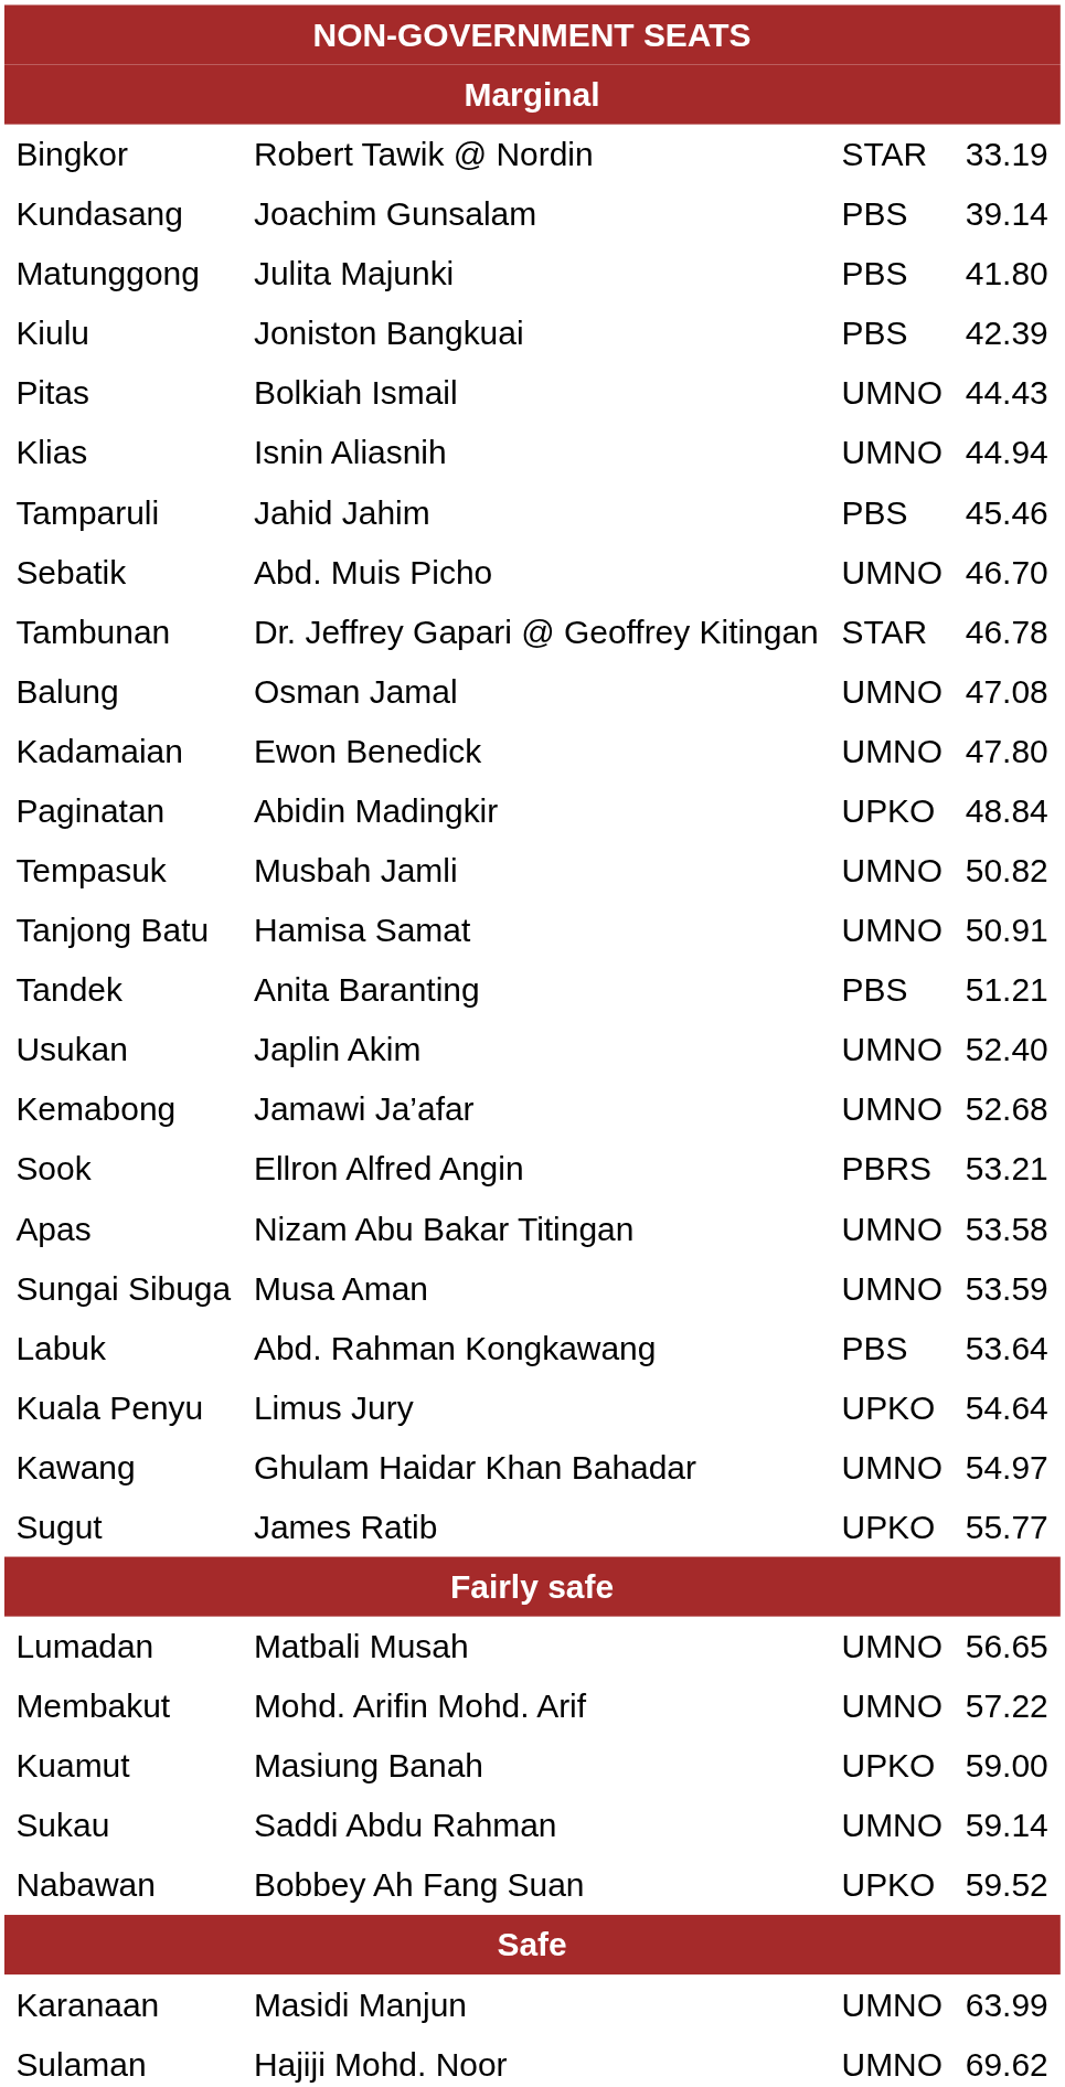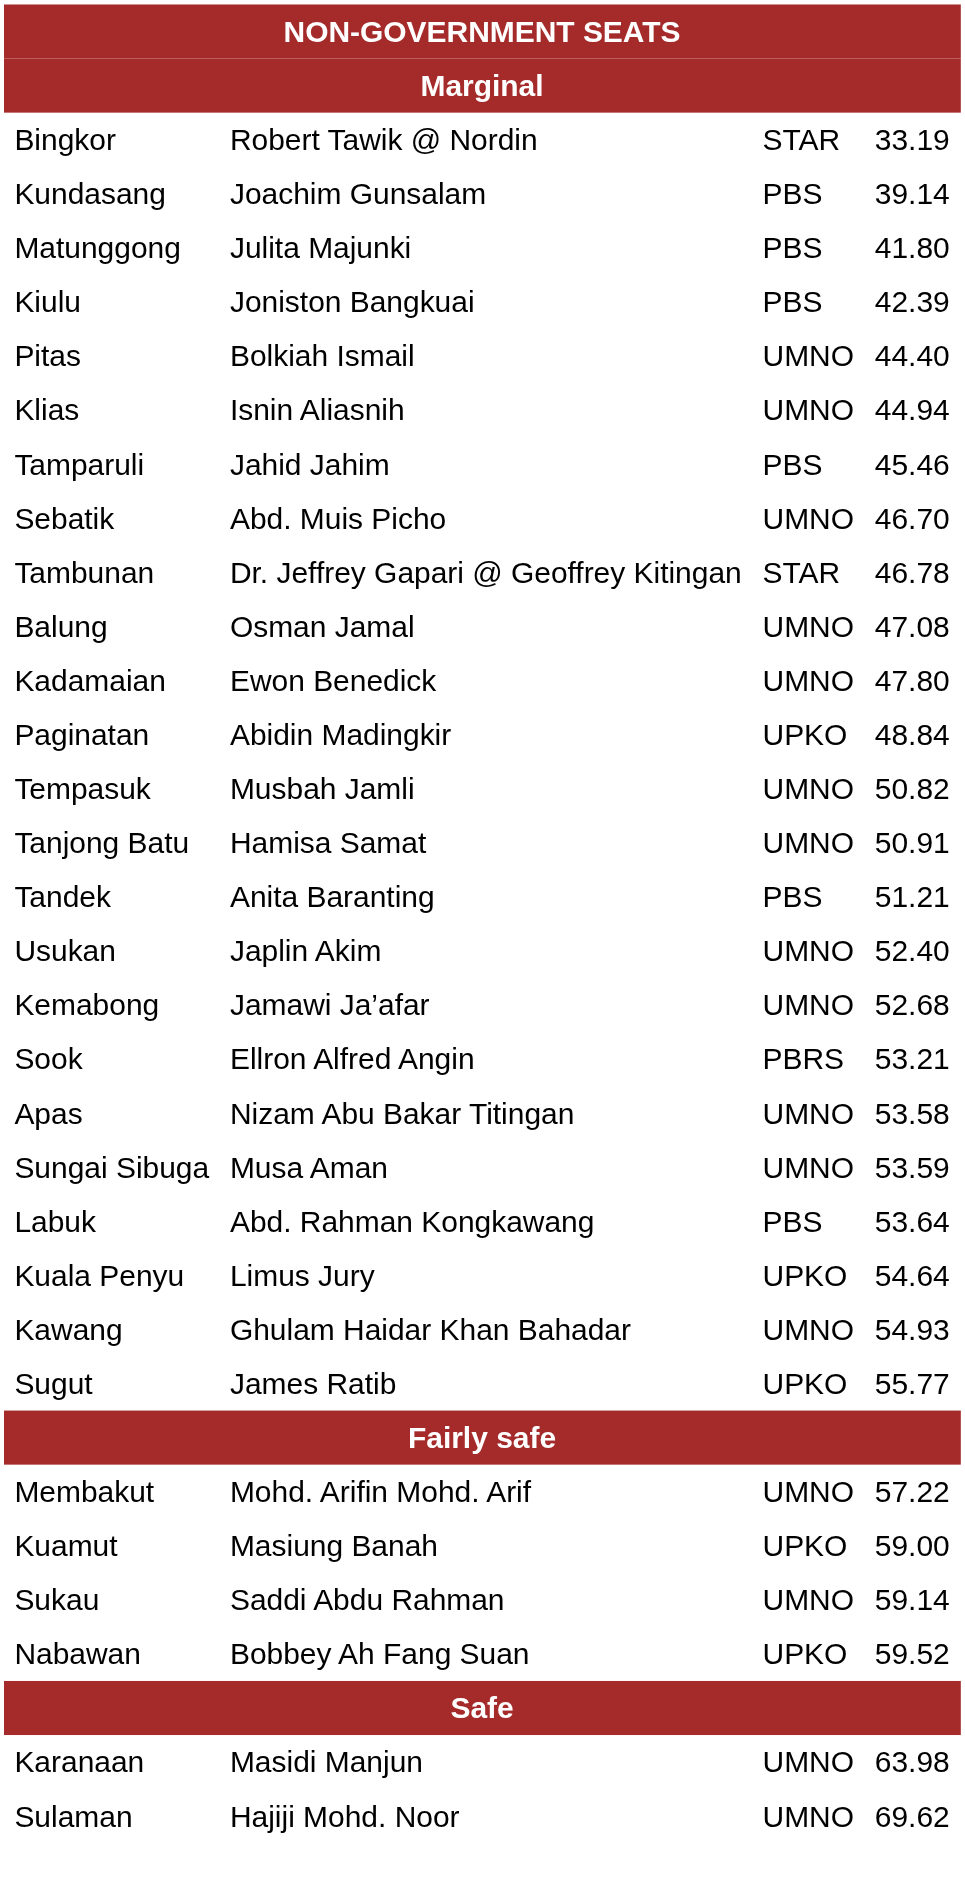 <table class="toccolours" cellpadding="5" cellspacing="0" style="float:left; margin-right:.5em; margin-top:.4em; font-size:90%;">
 <tr>
 <td colspan="4"  style="text-align:center; background:brown;color:white;"><strong>NON-GOVERNMENT SEATS</strong></td>
 </tr>
 <tr>
 <td colspan="4"  style="text-align:center; background:brown;color:white;"><strong>Marginal</strong></td>
 </tr>
 <tr>
 <td>Bingkor</td>
 <td>Robert Tawik @ Nordin</td>
 <td>STAR</td>
 <td style="text-align:center;">33.19</td>
 </tr>
 <tr>
 <td>Kundasang</td>
 <td>Joachim Gunsalam</td>
 <td>PBS</td>
 <td style="text-align:center;">39.14</td>
 </tr>
 <tr>
 <td>Matunggong</td>
 <td>Julita Majunki</td>
 <td>PBS</td>
 <td style="text-align:center;">41.80</td>
 </tr>
 <tr>
 <td>Kiulu</td>
 <td>Joniston Bangkuai</td>
 <td>PBS</td>
 <td style="text-align:center;">42.39</td>
 </tr>
 <tr>
 <td>Pitas</td>
 <td>Bolkiah Ismail</td>
 <td>UMNO</td>
-<td style="text-align:center;">44.43</td>
+<td style="text-align:center;">44.40</td>
 </tr>
 <tr>
 <td>Klias</td>
 <td>Isnin Aliasnih</td>
 <td>UMNO</td>
 <td style="text-align:center;">44.94</td>
 </tr>
 <tr>
 <td>Tamparuli</td>
 <td>Jahid Jahim</td>
 <td>PBS</td>
 <td style="text-align:center;">45.46</td>
 </tr>
 <tr>
 <td>Sebatik</td>
 <td>Abd. Muis Picho</td>
 <td>UMNO</td>
 <td style="text-align:center;">46.70</td>
 </tr>
 <tr>
 <td>Tambunan</td>
 <td>Dr. Jeffrey Gapari @ Geoffrey Kitingan</td>
 <td>STAR</td>
 <td style="text-align:center;">46.78</td>
 </tr>
 <tr>
 <td>Balung</td>
 <td>Osman Jamal</td>
 <td>UMNO</td>
 <td style="text-align:center;">47.08</td>
 </tr>
 <tr>
 <td>Kadamaian</td>
 <td>Ewon Benedick</td>
 <td>UMNO</td>
 <td style="text-align:center;">47.80</td>
 </tr>
 <tr>
 <td>Paginatan</td>
 <td>Abidin Madingkir</td>
 <td>UPKO</td>
 <td style="text-align:center;">48.84</td>
 </tr>
 <tr>
 <td>Tempasuk</td>
 <td>Musbah Jamli</td>
 <td>UMNO</td>
 <td style="text-align:center;">50.82</td>
 </tr>
 <tr>
 <td>Tanjong Batu</td>
 <td>Hamisa Samat</td>
 <td>UMNO</td>
 <td style="text-align:center;">50.91</td>
 </tr>
 <tr>
 <td>Tandek</td>
 <td>Anita Baranting</td>
 <td>PBS</td>
 <td style="text-align:center;">51.21</td>
 </tr>
 <tr>
 <td>Usukan</td>
 <td>Japlin Akim</td>
 <td>UMNO</td>
 <td style="text-align:center;">52.40</td>
 </tr>
 <tr>
 <td>Kemabong</td>
 <td>Jamawi Ja’afar</td>
 <td>UMNO</td>
 <td style="text-align:center;">52.68</td>
 </tr>
 <tr>
 <td>Sook</td>
 <td>Ellron Alfred Angin</td>
 <td>PBRS</td>
 <td style="text-align:center;">53.21</td>
 </tr>
 <tr>
 <td>Apas</td>
 <td>Nizam Abu Bakar Titingan</td>
 <td>UMNO</td>
 <td style="text-align:center;">53.58</td>
 </tr>
 <tr>
 <td>Sungai Sibuga</td>
 <td>Musa Aman</td>
 <td>UMNO</td>
 <td style="text-align:center;">53.59</td>
 </tr>
 <tr>
 <td>Labuk</td>
 <td>Abd. Rahman Kongkawang</td>
 <td>PBS</td>
 <td style="text-align:center;">53.64</td>
 </tr>
 <tr>
 <td>Kuala Penyu</td>
 <td>Limus Jury</td>
 <td>UPKO</td>
 <td style="text-align:center;">54.64</td>
 </tr>
 <tr>
 <td>Kawang</td>
 <td>Ghulam Haidar Khan Bahadar</td>
 <td>UMNO</td>
-<td style="text-align:center;">54.97</td>
+<td style="text-align:center;">54.93</td>
 </tr>
 <tr>
 <td>Sugut</td>
 <td>James Ratib</td>
 <td>UPKO</td>
 <td style="text-align:center;">55.77</td>
 </tr>
 <tr>
 <td colspan="4"  style="text-align:center; background:brown;color:white;"><strong>Fairly safe</strong></td>
-</tr>
-<tr>
-<td>Lumadan</td>
-<td>Matbali Musah</td>
-<td>UMNO</td>
-<td style="text-align:center;">56.65</td>
 </tr>
 <tr>
 <td>Membakut</td>
 <td>Mohd. Arifin Mohd. Arif</td>
 <td>UMNO</td>
 <td style="text-align:center;">57.22</td>
 </tr>
 <tr>
 <td>Kuamut</td>
 <td>Masiung Banah</td>
 <td>UPKO</td>
 <td style="text-align:center;">59.00</td>
 </tr>
 <tr>
 <td>Sukau</td>
 <td>Saddi Abdu Rahman</td>
 <td>UMNO</td>
 <td style="text-align:center;">59.14</td>
 </tr>
 <tr>
 <td>Nabawan</td>
 <td>Bobbey Ah Fang Suan</td>
 <td>UPKO</td>
 <td style="text-align:center;">59.52</td>
 </tr>
 <tr>
 <td colspan="4"  style="text-align:center; background:brown;color:white;"><strong>Safe</strong></td>
 </tr>
 <tr>
 <td>Karanaan</td>
 <td>Masidi Manjun</td>
 <td>UMNO</td>
-<td style="text-align:center;">63.99</td>
+<td style="text-align:center;">63.98</td>
 </tr>
 <tr>
 <td>Sulaman</td>
 <td>Hajiji Mohd. Noor</td>
 <td>UMNO</td>
 <td style="text-align:center;">69.62</td>
 </tr>
 </table>
